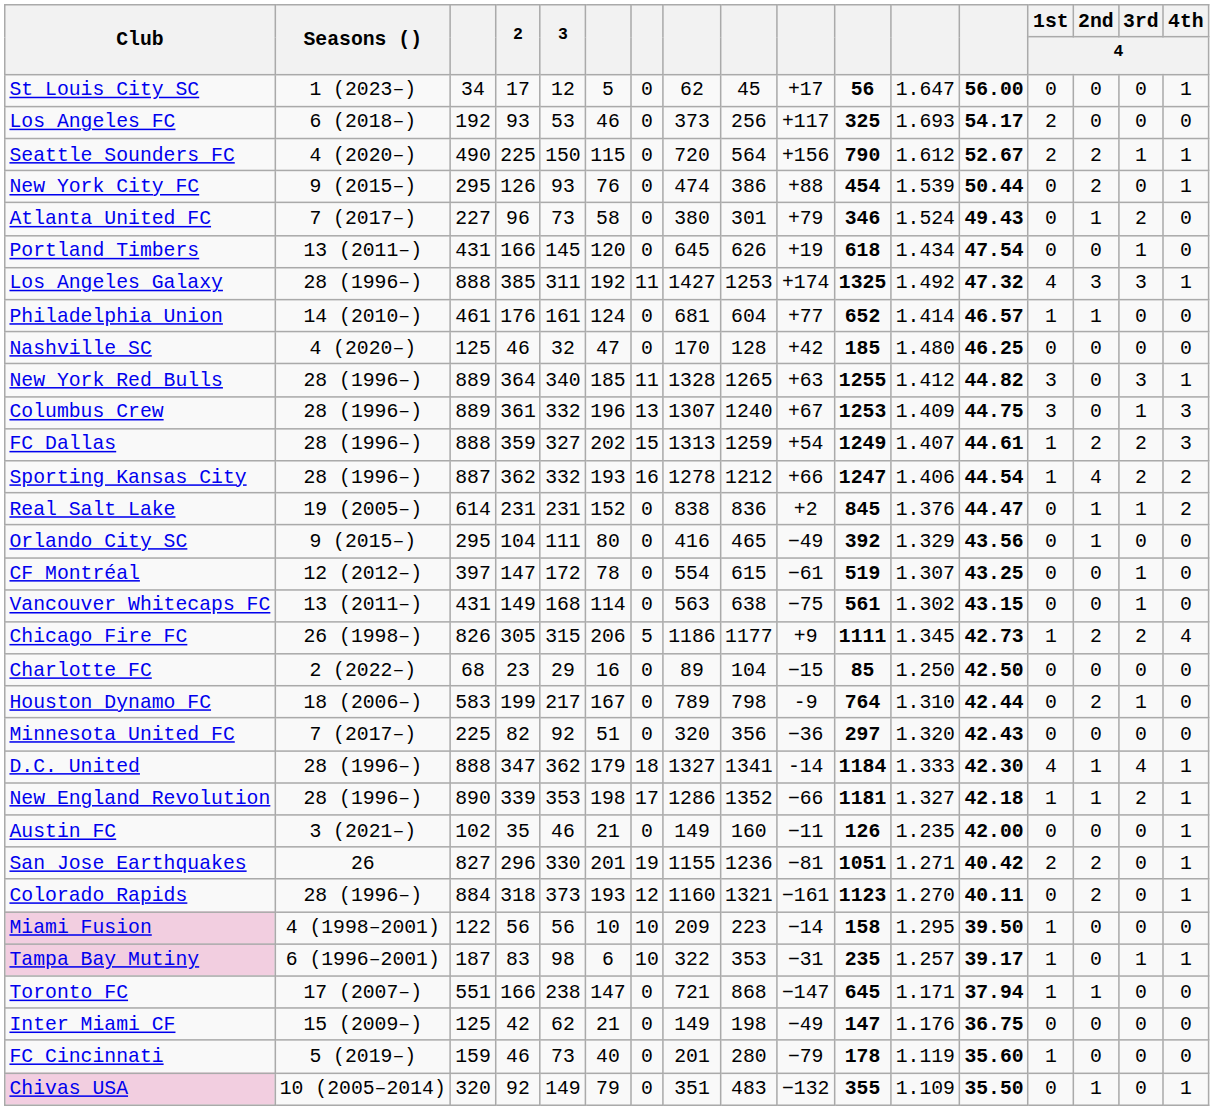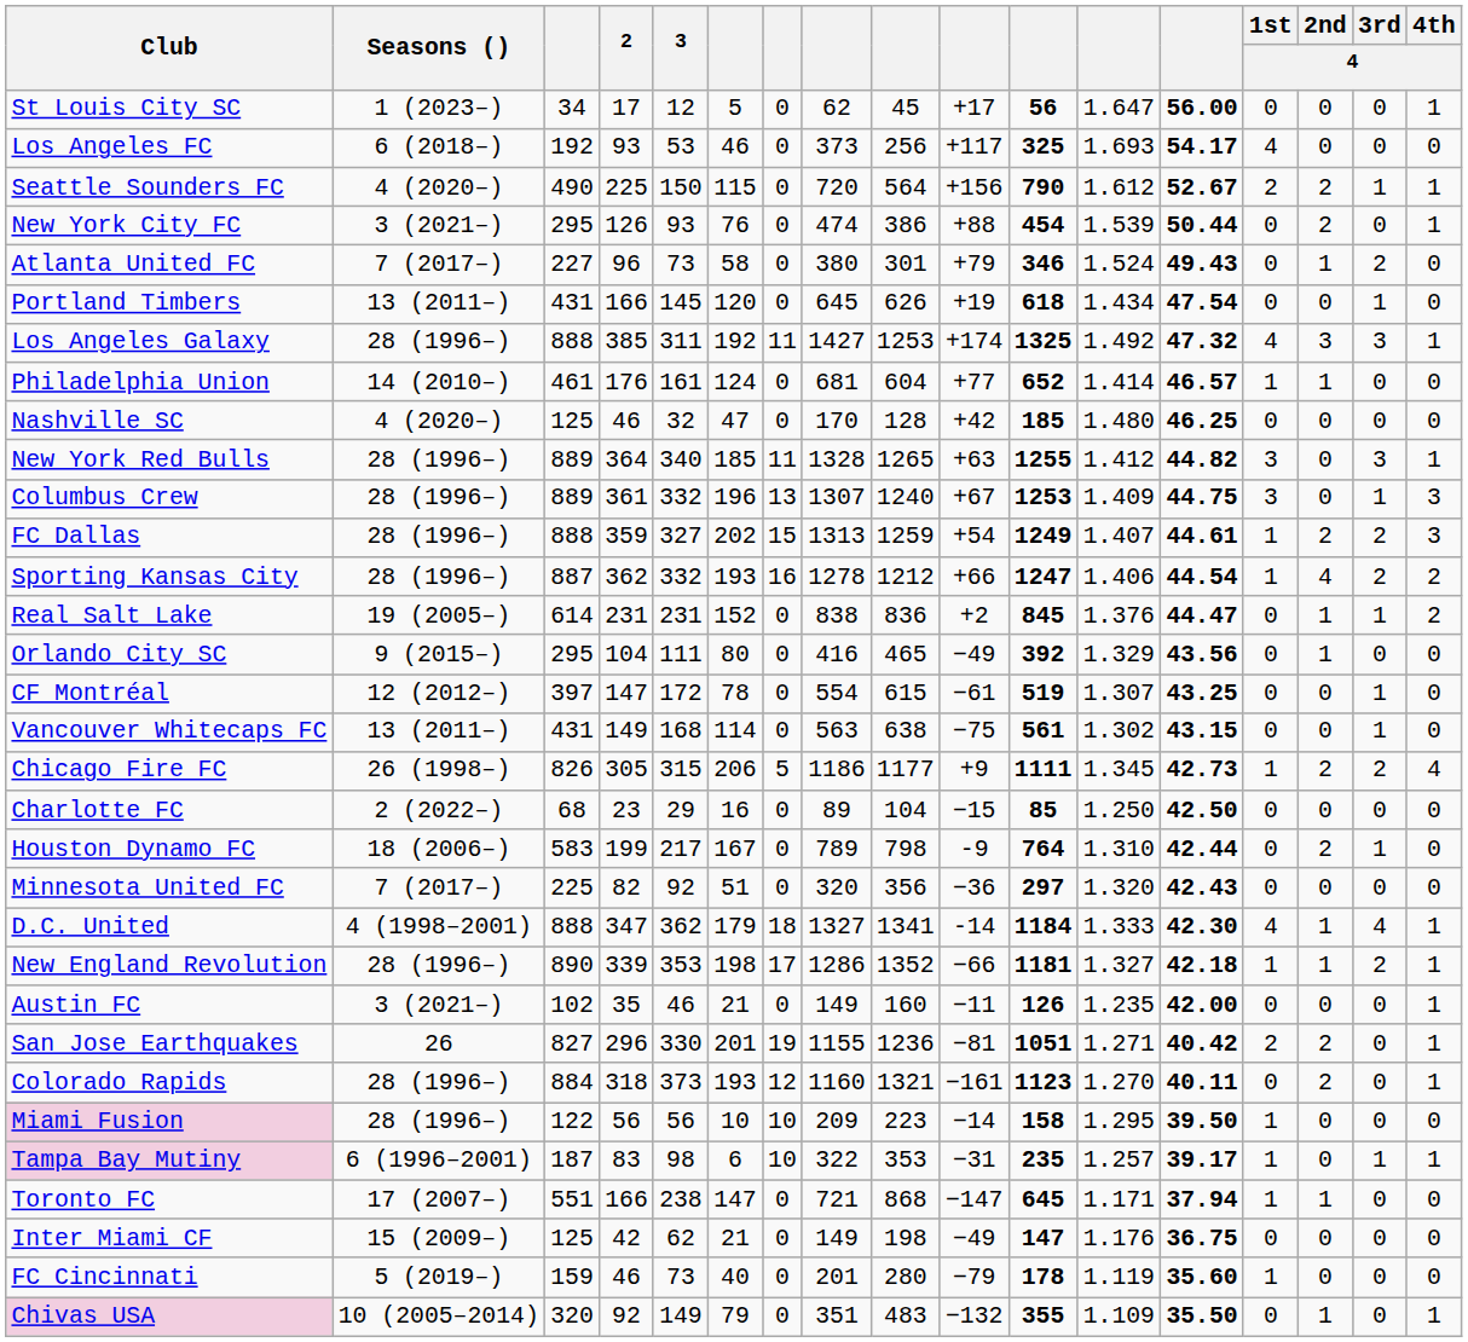 <table class="wikitable sortable" style="text-align:center">
 <tr>
 <th rowspan="2">Club</th>
 <th rowspan="2" data-sort-type="number">Seasons ()</th>
 <th rowspan="2"></th>
 <th rowspan="2"><sup>2</sup></th>
 <th rowspan="2"><sup>3</sup></th>
 <th rowspan="2"></th>
 <th rowspan="2"></th>
 <th rowspan="2"></th>
 <th rowspan="2"></th>
 <th rowspan="2"></th>
 <th rowspan="2"></th>
 <th rowspan="2"></th>
 <th rowspan="2"></th>
 <th>1st</th>
 <th>2nd</th>
 <th>3rd</th>
 <th>4th</th>
 </tr>
 <tr class=unsortable>
 <th colspan="9"><sup>4</sup></th>
 </tr>
 <tr>
 <td align="left"><a href='#'>St Louis City SC</a></td>
 <td>1 (2023–)</td>
 <td>34</td>
 <td>17</td>
 <td>12</td>
 <td>5</td>
 <td>0</td>
 <td>62</td>
 <td>45</td>
 <td>+17</td>
 <td><strong>56</strong></td>
 <td>1.647</td>
 <td><strong>56.00</strong></td>
 <td>0</td>
 <td>0</td>
 <td>0</td>
 <td>1</td>
 </tr>
 <tr>
 <td align="left"><a href='#'>Los Angeles FC</a></td>
 <td>6 (2018–)</td>
 <td>192</td>
 <td>93</td>
 <td>53</td>
 <td>46</td>
 <td>0</td>
 <td>373</td>
 <td>256</td>
 <td>+117</td>
 <td><strong>325</strong></td>
 <td>1.693</td>
 <td><strong>54.17</strong></td>
-<td>2</td>
+<td>4</td>
 <td>0</td>
 <td>0</td>
 <td>0</td>
 </tr>
 <tr>
 <td align="left"><a href='#'>Seattle Sounders FC</a></td>
 <td>4 (2020–)</td>
 <td>490</td>
 <td>225</td>
 <td>150</td>
 <td>115</td>
 <td>0</td>
 <td>720</td>
 <td>564</td>
 <td>+156</td>
 <td><strong>790</strong></td>
 <td>1.612</td>
 <td><strong>52.67</strong></td>
 <td>2</td>
 <td>2</td>
 <td>1</td>
 <td>1</td>
 </tr>
 <tr>
 <td align="left"><a href='#'>New York City FC</a></td>
-<td>9 (2015–)</td>
+<td>3 (2021–)</td>
 <td>295</td>
 <td>126</td>
 <td>93</td>
 <td>76</td>
 <td>0</td>
 <td>474</td>
 <td>386</td>
 <td>+88</td>
 <td><strong>454</strong></td>
 <td>1.539</td>
 <td><strong>50.44</strong></td>
 <td>0</td>
 <td>2</td>
 <td>0</td>
 <td>1</td>
 </tr>
 <tr>
 <td align="left"><a href='#'>Atlanta United FC</a></td>
 <td>7 (2017–)</td>
 <td>227</td>
 <td>96</td>
 <td>73</td>
 <td>58</td>
 <td>0</td>
 <td>380</td>
 <td>301</td>
 <td>+79</td>
 <td><strong>346</strong></td>
 <td>1.524</td>
 <td><strong>49.43</strong></td>
 <td>0</td>
 <td>1</td>
 <td>2</td>
 <td>0</td>
 </tr>
 <tr>
 <td align="left"><a href='#'>Portland Timbers</a></td>
 <td>13 (2011–)</td>
 <td>431</td>
 <td>166</td>
 <td>145</td>
 <td>120</td>
 <td>0</td>
 <td>645</td>
 <td>626</td>
 <td>+19</td>
 <td><strong>618</strong></td>
 <td>1.434</td>
 <td><strong>47.54</strong></td>
 <td>0</td>
 <td>0</td>
 <td>1</td>
 <td>0</td>
 </tr>
 <tr>
 <td align="left"><a href='#'>Los Angeles Galaxy</a></td>
 <td>28 (1996–)</td>
 <td>888</td>
 <td>385</td>
 <td>311</td>
 <td>192</td>
 <td>11</td>
 <td>1427</td>
 <td>1253</td>
 <td>+174</td>
 <td><strong>1325</strong></td>
 <td>1.492</td>
 <td><strong>47.32</strong></td>
 <td>4</td>
 <td>3</td>
 <td>3</td>
 <td>1</td>
 </tr>
 <tr>
 <td align="left"><a href='#'>Philadelphia Union</a></td>
 <td>14 (2010–)</td>
 <td>461</td>
 <td>176</td>
 <td>161</td>
 <td>124</td>
 <td>0</td>
 <td>681</td>
 <td>604</td>
 <td>+77</td>
 <td><strong>652</strong></td>
 <td>1.414</td>
 <td><strong>46.57</strong></td>
 <td>1</td>
 <td>1</td>
 <td>0</td>
 <td>0</td>
 </tr>
 <tr>
 <td align="left"><a href='#'>Nashville SC</a></td>
 <td>4 (2020–)</td>
 <td>125</td>
 <td>46</td>
 <td>32</td>
 <td>47</td>
 <td>0</td>
 <td>170</td>
 <td>128</td>
 <td>+42</td>
 <td><strong>185</strong></td>
 <td>1.480</td>
 <td><strong>46.25</strong></td>
 <td>0</td>
 <td>0</td>
 <td>0</td>
 <td>0</td>
 </tr>
 <tr>
 <td align="left"><a href='#'>New York Red Bulls</a></td>
 <td>28 (1996–)</td>
 <td>889</td>
 <td>364</td>
 <td>340</td>
 <td>185</td>
 <td>11</td>
 <td>1328</td>
 <td>1265</td>
 <td>+63</td>
 <td><strong>1255</strong></td>
 <td>1.412</td>
 <td><strong>44.82</strong></td>
 <td>3</td>
 <td>0</td>
 <td>3</td>
 <td>1</td>
 </tr>
 <tr>
 <td align="left"><a href='#'>Columbus Crew</a></td>
 <td>28 (1996–)</td>
 <td>889</td>
 <td>361</td>
 <td>332</td>
 <td>196</td>
 <td>13</td>
 <td>1307</td>
 <td>1240</td>
 <td>+67</td>
 <td><strong>1253</strong></td>
 <td>1.409</td>
 <td><strong>44.75</strong></td>
 <td>3</td>
 <td>0</td>
 <td>1</td>
 <td>3</td>
 </tr>
 <tr>
 <td align="left"><a href='#'>FC Dallas</a></td>
 <td>28 (1996–)</td>
 <td>888</td>
 <td>359</td>
 <td>327</td>
 <td>202</td>
 <td>15</td>
 <td>1313</td>
 <td>1259</td>
 <td>+54</td>
 <td><strong>1249</strong></td>
 <td>1.407</td>
 <td><strong>44.61</strong></td>
 <td>1</td>
 <td>2</td>
 <td>2</td>
 <td>3</td>
 </tr>
 <tr>
 <td align="left"><a href='#'>Sporting Kansas City</a></td>
 <td>28 (1996–)</td>
 <td>887</td>
 <td>362</td>
 <td>332</td>
 <td>193</td>
 <td>16</td>
 <td>1278</td>
 <td>1212</td>
 <td>+66</td>
 <td><strong>1247</strong></td>
 <td>1.406</td>
 <td><strong>44.54</strong></td>
 <td>1</td>
 <td>4</td>
 <td>2</td>
 <td>2</td>
 </tr>
 <tr>
 <td align="left"><a href='#'>Real Salt Lake</a></td>
 <td>19 (2005–)</td>
 <td>614</td>
 <td>231</td>
 <td>231</td>
 <td>152</td>
 <td>0</td>
 <td>838</td>
 <td>836</td>
 <td>+2</td>
 <td><strong>845</strong></td>
 <td>1.376</td>
 <td><strong>44.47</strong></td>
 <td>0</td>
 <td>1</td>
 <td>1</td>
 <td>2</td>
 </tr>
 <tr>
 <td align="left"><a href='#'>Orlando City SC</a></td>
 <td>9 (2015–)</td>
 <td>295</td>
 <td>104</td>
 <td>111</td>
 <td>80</td>
 <td>0</td>
 <td>416</td>
 <td>465</td>
 <td>−49</td>
 <td><strong>392</strong></td>
 <td>1.329</td>
 <td><strong>43.56</strong></td>
 <td>0</td>
 <td>1</td>
 <td>0</td>
 <td>0</td>
 </tr>
 <tr>
 <td align="left"><a href='#'>CF Montréal</a></td>
 <td>12 (2012–)</td>
 <td>397</td>
 <td>147</td>
 <td>172</td>
 <td>78</td>
 <td>0</td>
 <td>554</td>
 <td>615</td>
 <td>−61</td>
 <td><strong>519</strong></td>
 <td>1.307</td>
 <td><strong>43.25</strong></td>
 <td>0</td>
 <td>0</td>
 <td>1</td>
 <td>0</td>
 </tr>
 <tr>
 <td align="left"><a href='#'>Vancouver Whitecaps FC</a></td>
 <td>13 (2011–)</td>
 <td>431</td>
 <td>149</td>
 <td>168</td>
 <td>114</td>
 <td>0</td>
 <td>563</td>
 <td>638</td>
 <td>−75</td>
 <td><strong>561</strong></td>
 <td>1.302</td>
 <td><strong>43.15</strong></td>
 <td>0</td>
 <td>0</td>
 <td>1</td>
 <td>0</td>
 </tr>
 <tr>
 <td align="left"><a href='#'>Chicago Fire FC</a></td>
 <td>26 (1998–)</td>
 <td>826</td>
 <td>305</td>
 <td>315</td>
 <td>206</td>
 <td>5</td>
 <td>1186</td>
 <td>1177</td>
 <td>+9</td>
 <td><strong>1111</strong></td>
 <td>1.345</td>
 <td><strong>42.73</strong></td>
 <td>1</td>
 <td>2</td>
 <td>2</td>
 <td>4</td>
 </tr>
 <tr>
 <td align="left"><a href='#'>Charlotte FC</a></td>
 <td>2 (2022–)</td>
 <td>68</td>
 <td>23</td>
 <td>29</td>
 <td>16</td>
 <td>0</td>
 <td>89</td>
 <td>104</td>
 <td>−15</td>
 <td><strong>85</strong></td>
 <td>1.250</td>
 <td><strong>42.50</strong></td>
 <td>0</td>
 <td>0</td>
 <td>0</td>
 <td>0</td>
 </tr>
 <tr>
 <td align="left"><a href='#'>Houston Dynamo FC</a></td>
 <td>18 (2006–)</td>
 <td>583</td>
 <td>199</td>
 <td>217</td>
 <td>167</td>
 <td>0</td>
 <td>789</td>
 <td>798</td>
 <td>-9</td>
 <td><strong>764</strong></td>
 <td>1.310</td>
 <td><strong>42.44</strong></td>
 <td>0</td>
 <td>2</td>
 <td>1</td>
 <td>0</td>
 </tr>
 <tr>
 <td align="left"><a href='#'>Minnesota United FC</a></td>
 <td>7 (2017–)</td>
 <td>225</td>
 <td>82</td>
 <td>92</td>
 <td>51</td>
 <td>0</td>
 <td>320</td>
 <td>356</td>
 <td>−36</td>
 <td><strong>297</strong></td>
 <td>1.320</td>
 <td><strong>42.43</strong></td>
 <td>0</td>
 <td>0</td>
 <td>0</td>
 <td>0</td>
 </tr>
 <tr>
 <td align="left"><a href='#'>D.C. United</a></td>
-<td>28 (1996–)</td>
+<td>4 (1998–2001)</td>
 <td>888</td>
 <td>347</td>
 <td>362</td>
 <td>179</td>
 <td>18</td>
 <td>1327</td>
 <td>1341</td>
 <td>-14</td>
 <td><strong>1184</strong></td>
 <td>1.333</td>
 <td><strong>42.30</strong></td>
 <td>4</td>
 <td>1</td>
 <td>4</td>
 <td>1</td>
 </tr>
 <tr>
 <td align="left"><a href='#'>New England Revolution</a></td>
 <td>28 (1996–)</td>
 <td>890</td>
 <td>339</td>
 <td>353</td>
 <td>198</td>
 <td>17</td>
 <td>1286</td>
 <td>1352</td>
 <td>−66</td>
 <td><strong>1181</strong></td>
 <td>1.327</td>
 <td><strong>42.18</strong></td>
 <td>1</td>
 <td>1</td>
 <td>2</td>
 <td>1</td>
 </tr>
 <tr>
 <td align="left"><a href='#'>Austin FC</a></td>
 <td>3 (2021–)</td>
 <td>102</td>
 <td>35</td>
 <td>46</td>
 <td>21</td>
 <td>0</td>
 <td>149</td>
 <td>160</td>
 <td>−11</td>
 <td><strong>126</strong></td>
 <td>1.235</td>
 <td><strong>42.00</strong></td>
 <td>0</td>
 <td>0</td>
 <td>0</td>
 <td>1</td>
 </tr>
 <tr>
 <td align="left"><a href='#'>San Jose Earthquakes</a></td>
 <td>26 </td>
 <td>827</td>
 <td>296</td>
 <td>330</td>
 <td>201</td>
 <td>19</td>
 <td>1155</td>
 <td>1236</td>
 <td>−81</td>
 <td><strong>1051</strong></td>
 <td>1.271</td>
 <td><strong>40.42</strong></td>
 <td>2</td>
 <td>2</td>
 <td>0</td>
 <td>1</td>
 </tr>
 <tr>
 <td align="left"><a href='#'>Colorado Rapids</a></td>
 <td>28 (1996–)</td>
 <td>884</td>
 <td>318</td>
 <td>373</td>
 <td>193</td>
 <td>12</td>
 <td>1160</td>
 <td>1321</td>
 <td>−161</td>
 <td><strong>1123</strong></td>
 <td>1.270</td>
 <td><strong>40.11</strong></td>
 <td>0</td>
 <td>2</td>
 <td>0</td>
 <td>1</td>
 </tr>
 <tr>
 <td style="background: #F2CEE0" align="left"><a href='#'>Miami Fusion</a></td>
-<td>4 (1998–2001)</td>
+<td>28 (1996–)</td>
 <td>122</td>
 <td>56</td>
 <td>56</td>
 <td>10</td>
 <td>10</td>
 <td>209</td>
 <td>223</td>
 <td>−14</td>
 <td><strong>158</strong></td>
 <td>1.295</td>
 <td><strong>39.50</strong></td>
 <td>1</td>
 <td>0</td>
 <td>0</td>
 <td>0</td>
 </tr>
 <tr>
 <td style="background: #F2CEE0" align="left"><a href='#'>Tampa Bay Mutiny</a></td>
 <td>6 (1996–2001)</td>
 <td>187</td>
 <td>83</td>
 <td>98</td>
 <td>6</td>
 <td>10</td>
 <td>322</td>
 <td>353</td>
 <td>−31</td>
 <td><strong>235</strong></td>
 <td>1.257</td>
 <td><strong>39.17</strong></td>
 <td>1</td>
 <td>0</td>
 <td>1</td>
 <td>1</td>
 </tr>
 <tr>
 <td align="left"><a href='#'>Toronto FC</a></td>
 <td>17 (2007–)</td>
 <td>551</td>
 <td>166</td>
 <td>238</td>
 <td>147</td>
 <td>0</td>
 <td>721</td>
 <td>868</td>
 <td>−147</td>
 <td><strong>645</strong></td>
 <td>1.171</td>
 <td><strong>37.94</strong></td>
 <td>1</td>
 <td>1</td>
 <td>0</td>
 <td>0</td>
 </tr>
 <tr>
 <td align="left"><a href='#'>Inter Miami CF</a></td>
 <td>15 (2009–)</td>
 <td>125</td>
 <td>42</td>
 <td>62</td>
 <td>21</td>
 <td>0</td>
 <td>149</td>
 <td>198</td>
 <td>−49</td>
 <td><strong>147</strong></td>
 <td>1.176</td>
 <td><strong>36.75</strong></td>
 <td>0</td>
 <td>0</td>
 <td>0</td>
 <td>0</td>
 </tr>
 <tr>
 <td align="left"><a href='#'>FC Cincinnati</a></td>
 <td>5 (2019–)</td>
 <td>159</td>
 <td>46</td>
 <td>73</td>
 <td>40</td>
 <td>0</td>
 <td>201</td>
 <td>280</td>
 <td>−79</td>
 <td><strong>178</strong></td>
 <td>1.119</td>
 <td><strong>35.60</strong></td>
 <td>1</td>
 <td>0</td>
 <td>0</td>
 <td>0</td>
 </tr>
 <tr>
 <td style="background: #F2CEE0" align="left"><a href='#'>Chivas USA</a></td>
 <td>10 (2005–2014)</td>
 <td>320</td>
 <td>92</td>
 <td>149</td>
 <td>79</td>
 <td>0</td>
 <td>351</td>
 <td>483</td>
 <td>−132</td>
 <td><strong>355</strong></td>
 <td>1.109</td>
 <td><strong>35.50</strong></td>
 <td>0</td>
 <td>1</td>
 <td>0</td>
 <td>1</td>
 </tr>
 </table>
